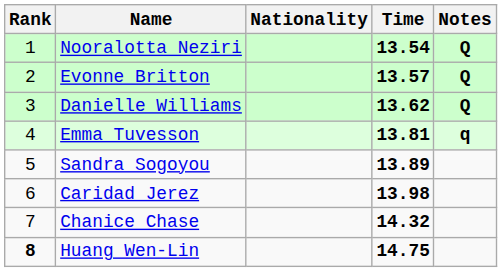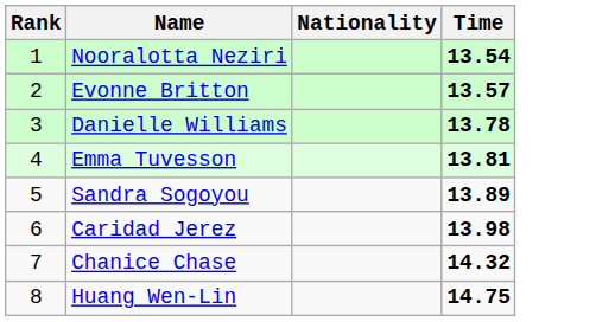 <table class="wikitable sortable" style="text-align:center">
 <tr>
 <th>Rank</th>
 <th>Name</th>
 <th>Nationality</th>
 <th>Time</th>
-<th>Notes</th>
 </tr>
 <tr bgcolor=ccffcc>
 <td>1</td>
 <td align=left><a href='#'>Nooralotta Neziri</a></td>
 <td align=left></td>
 <td><strong>13.54</strong></td>
-<td><strong>Q</strong></td>
 </tr>
 <tr bgcolor=ccffcc>
 <td>2</td>
 <td align=left><a href='#'>Evonne Britton</a></td>
 <td align=left></td>
 <td><strong>13.57</strong></td>
-<td><strong>Q</strong></td>
 </tr>
 <tr bgcolor=ccffcc>
 <td>3</td>
 <td align=left><a href='#'>Danielle Williams</a></td>
 <td align=left></td>
-<td><strong>13.62</strong></td>
-<td><strong>Q</strong></td>
+<td><strong>13.78</strong></td>
 </tr>
 <tr bgcolor=ddffdd>
 <td>4</td>
 <td align=left><a href='#'>Emma Tuvesson</a></td>
 <td align=left></td>
 <td><strong>13.81</strong></td>
-<td><strong>q</strong></td>
 </tr>
 <tr>
 <td>5</td>
 <td align=left><a href='#'>Sandra Sogoyou</a></td>
 <td align=left></td>
 <td><strong>13.89</strong></td>
-<td></td>
 </tr>
 <tr>
 <td>6</td>
 <td align=left><a href='#'>Caridad Jerez</a></td>
 <td align=left></td>
 <td><strong>13.98</strong></td>
-<td></td>
 </tr>
 <tr>
 <td>7</td>
 <td align=left><a href='#'>Chanice Chase</a></td>
 <td align=left></td>
 <td><strong>14.32</strong></td>
-<td></td>
 </tr>
 <tr>
-<td><strong>8</strong></td>
+<td>8</td>
 <td align=left><a href='#'>Huang Wen-Lin</a></td>
 <td align=left></td>
 <td><strong>14.75</strong></td>
-<td></td>
 </tr>
 </table>
